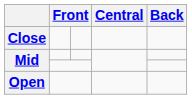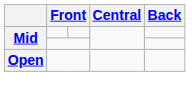 <table class="wikitable" style="text-align:center">
 <tr>
 <th></th>
 <th colspan="2"><a href='#'>Front</a></th>
 <th><a href='#'>Central</a></th>
 <th><a href='#'>Back</a></th>
-</tr>
-<tr align="center">
-<th><a href='#'>Close</a></th>
-<td></td>
-<td></td>
-<td></td>
-<td></td>
 </tr>
 <tr>
 <th rowspan="2"><a href='#'>Mid</a></th>
 <td></td>
 <td></td>
 <td rowspan="2"></td>
 <td></td>
 </tr>
 <tr>
 <td colspan="2"></td>
 <td></td>
 </tr>
 <tr align="center">
 <th><a href='#'>Open</a></th>
 <td colspan="2"></td>
 <td></td>
 <td></td>
 </tr>
 </table>
